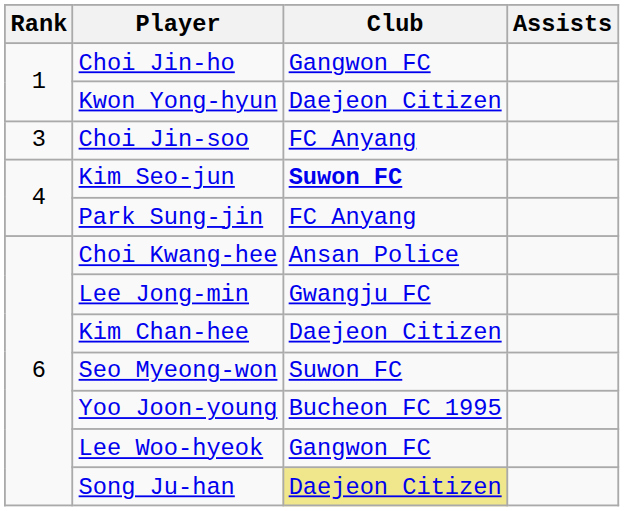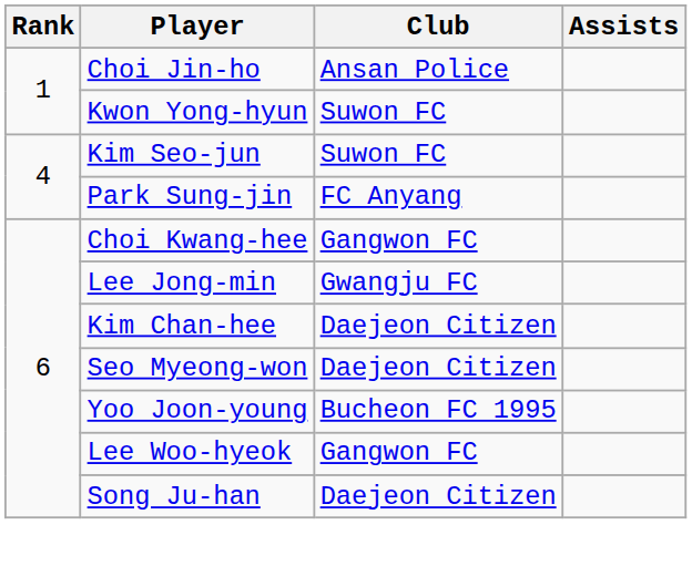 <table class="wikitable">
 <tr>
 <th>Rank</th>
 <th>Player</th>
 <th>Club</th>
 <th>Assists</th>
 </tr>
 <tr>
 <td align=center rowspan=2>1</td>
 <td> <a href='#'>Choi Jin-ho</a></td>
-<td><a href='#'>Gangwon FC</a></td>
+<td><a href='#'>Ansan Police</a></td>
 <td></td>
 </tr>
 <tr>
 <td> <a href='#'>Kwon Yong-hyun</a></td>
-<td><a href='#'>Daejeon Citizen</a></td>
-<td></td>
-</tr>
-<tr>
-<td align=center>3</td>
-<td> <a href='#'>Choi Jin-soo</a></td>
-<td><a href='#'>FC Anyang</a></td>
+<td><a href='#'>Suwon FC</a></td>
 <td></td>
 </tr>
 <tr>
 <td align=center rowspan=2>4</td>
 <td> <a href='#'>Kim Seo-jun</a></td>
-<td><strong><a href='#'>Suwon FC</a></strong></td>
+<td><a href='#'>Suwon FC</a></td>
 <td></td>
 </tr>
 <tr>
 <td> <a href='#'>Park Sung-jin</a></td>
 <td><a href='#'>FC Anyang</a></td>
 <td></td>
 </tr>
 <tr>
 <td align=center rowspan=7>6</td>
 <td> <a href='#'>Choi Kwang-hee</a></td>
-<td><a href='#'>Ansan Police</a></td>
+<td><a href='#'>Gangwon FC</a></td>
 <td></td>
 </tr>
 <tr>
 <td> <a href='#'>Lee Jong-min</a></td>
 <td><a href='#'>Gwangju FC</a></td>
 <td></td>
 </tr>
 <tr>
 <td> <a href='#'>Kim Chan-hee</a></td>
 <td><a href='#'>Daejeon Citizen</a></td>
 <td></td>
 </tr>
 <tr>
 <td> <a href='#'>Seo Myeong-won</a></td>
-<td><a href='#'>Suwon FC</a></td>
+<td><a href='#'>Daejeon Citizen</a></td>
 <td></td>
 </tr>
 <tr>
 <td> <a href='#'>Yoo Joon-young</a></td>
 <td><a href='#'>Bucheon FC 1995</a></td>
 <td></td>
 </tr>
 <tr>
 <td> <a href='#'>Lee Woo-hyeok</a></td>
 <td><a href='#'>Gangwon FC</a></td>
 <td></td>
 </tr>
 <tr>
 <td> <a href='#'>Song Ju-han</a></td>
-<td style="background: khaki;"><a href='#'>Daejeon Citizen</a></td>
+<td><a href='#'>Daejeon Citizen</a></td>
 <td></td>
 </tr>
 </table>
